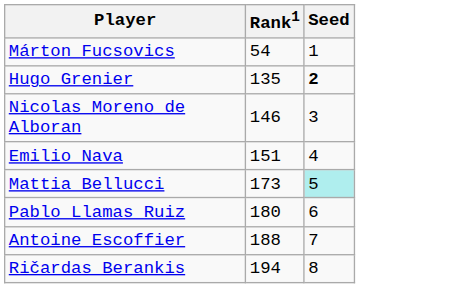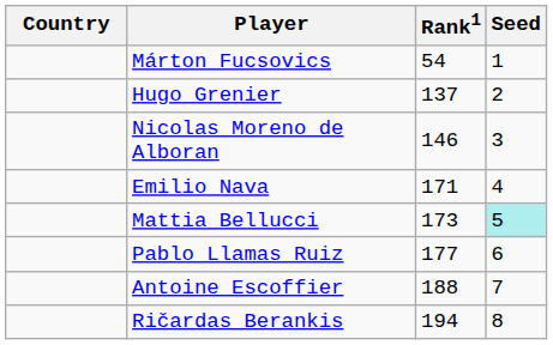 <table class="sortable wikitable">
 <tr>
+<th width="70">Country</th>
 <th width="175">Player</th>
 <th>Rank<sup>1</sup></th>
 <th>Seed</th>
 </tr>
 <tr>
+<td></td>
 <td><a href='#'>Márton Fucsovics</a></td>
 <td>54</td>
 <td>1</td>
 </tr>
 <tr>
+<td></td>
 <td><a href='#'>Hugo Grenier</a></td>
-<td>135</td>
-<td><strong>2</strong></td>
+<td>137</td>
+<td>2</td>
 </tr>
 <tr>
+<td></td>
 <td><a href='#'>Nicolas Moreno de Alboran</a></td>
 <td>146</td>
 <td>3</td>
 </tr>
 <tr>
+<td></td>
 <td><a href='#'>Emilio Nava</a></td>
-<td>151</td>
+<td>171</td>
 <td>4</td>
 </tr>
 <tr>
+<td></td>
 <td><a href='#'>Mattia Bellucci</a></td>
 <td>173</td>
 <td style="background: paleturquoise;">5</td>
 </tr>
 <tr>
+<td></td>
 <td><a href='#'>Pablo Llamas Ruiz</a></td>
-<td>180</td>
+<td>177</td>
 <td>6</td>
 </tr>
 <tr>
+<td></td>
 <td><a href='#'>Antoine Escoffier</a></td>
 <td>188</td>
 <td>7</td>
 </tr>
 <tr>
+<td></td>
 <td><a href='#'>Ričardas Berankis</a></td>
 <td>194</td>
 <td>8</td>
 </tr>
 </table>
